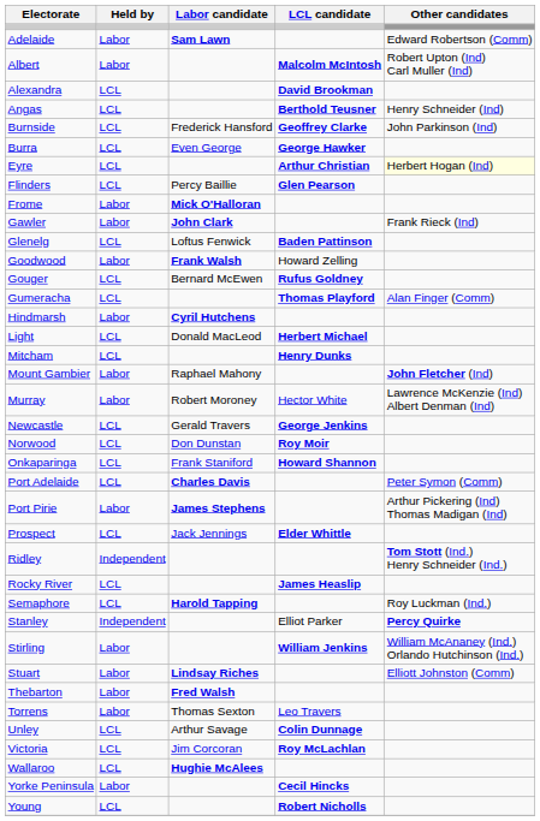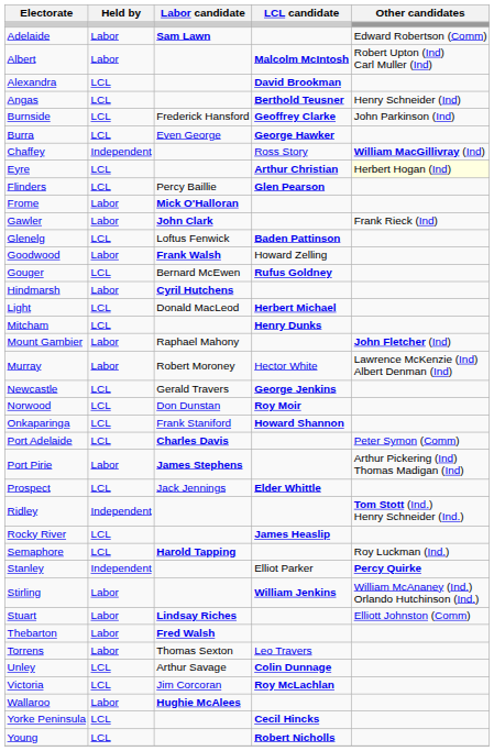 <table class="wikitable">
 <tr>
 <th>Electorate</th>
 <th>Held by</th>
 <th><a href='#'>Labor</a> candidate</th>
 <th><a href='#'>LCL</a> candidate</th>
 <th>Other candidates</th>
 </tr>
 <tr bgcolor="#cccccc">
 <td></td>
 <td></td>
 <td></td>
 <td></td>
 <td bgcolor="#999999"></td>
 </tr>
 <tr>
 <td><a href='#'>Adelaide</a></td>
 <td><a href='#'>Labor</a></td>
 <td><strong><a href='#'>Sam Lawn</a></strong></td>
 <td></td>
 <td>Edward Robertson (<a href='#'>Comm</a>)</td>
 </tr>
 <tr>
 <td><a href='#'>Albert</a></td>
 <td><a href='#'>Labor</a></td>
 <td></td>
 <td><strong><a href='#'>Malcolm McIntosh</a></strong></td>
 <td>Robert Upton (<a href='#'>Ind</a>) <br> Carl Muller (<a href='#'>Ind</a>)</td>
 </tr>
 <tr>
 <td><a href='#'>Alexandra</a></td>
 <td><a href='#'>LCL</a></td>
 <td></td>
 <td><strong><a href='#'>David Brookman</a></strong></td>
 <td></td>
 </tr>
 <tr>
 <td><a href='#'>Angas</a></td>
 <td><a href='#'>LCL</a></td>
 <td></td>
 <td><strong><a href='#'>Berthold Teusner</a></strong></td>
 <td>Henry Schneider (<a href='#'>Ind</a>)</td>
 </tr>
 <tr>
 <td><a href='#'>Burnside</a></td>
 <td><a href='#'>LCL</a></td>
 <td>Frederick Hansford</td>
 <td><strong><a href='#'>Geoffrey Clarke</a></strong></td>
 <td>John Parkinson (<a href='#'>Ind</a>)</td>
 </tr>
 <tr>
 <td><a href='#'>Burra</a></td>
 <td><a href='#'>LCL</a></td>
 <td><a href='#'>Even George</a></td>
 <td><strong><a href='#'>George Hawker</a></strong></td>
 <td></td>
 </tr>
 <tr>
+<td><a href='#'>Chaffey</a></td>
+<td><a href='#'>Independent</a></td>
+<td></td>
+<td><a href='#'>Ross Story</a></td>
+<td><strong><a href='#'>William MacGillivray</a></strong> (<a href='#'>Ind</a>)</td>
+</tr>
+<tr>
 <td><a href='#'>Eyre</a></td>
 <td><a href='#'>LCL</a></td>
 <td></td>
 <td><strong><a href='#'>Arthur Christian</a></strong></td>
 <td style="background: lightyellow;">Herbert Hogan (<a href='#'>Ind</a>)</td>
 </tr>
 <tr>
 <td><a href='#'>Flinders</a></td>
 <td><a href='#'>LCL</a></td>
 <td>Percy Baillie</td>
 <td><strong><a href='#'>Glen Pearson</a></strong></td>
 <td></td>
 </tr>
 <tr>
 <td><a href='#'>Frome</a></td>
 <td><a href='#'>Labor</a></td>
 <td><strong><a href='#'>Mick O'Halloran</a></strong></td>
 <td></td>
 <td></td>
 </tr>
 <tr>
 <td><a href='#'>Gawler</a></td>
 <td><a href='#'>Labor</a></td>
 <td><strong><a href='#'>John Clark</a></strong></td>
 <td></td>
 <td>Frank Rieck (<a href='#'>Ind</a>)</td>
 </tr>
 <tr>
 <td><a href='#'>Glenelg</a></td>
 <td><a href='#'>LCL</a></td>
 <td>Loftus Fenwick</td>
 <td><strong><a href='#'>Baden Pattinson</a></strong></td>
 <td></td>
 </tr>
 <tr>
 <td><a href='#'>Goodwood</a></td>
 <td><a href='#'>Labor</a></td>
 <td><strong><a href='#'>Frank Walsh</a></strong></td>
 <td>Howard Zelling</td>
 <td></td>
 </tr>
 <tr>
 <td><a href='#'>Gouger</a></td>
 <td><a href='#'>LCL</a></td>
 <td>Bernard McEwen</td>
 <td><strong><a href='#'>Rufus Goldney</a></strong></td>
 <td></td>
-</tr>
-<tr>
-<td><a href='#'>Gumeracha</a></td>
-<td><a href='#'>LCL</a></td>
-<td></td>
-<td><strong><a href='#'>Thomas Playford</a></strong></td>
-<td><a href='#'>Alan Finger</a> (<a href='#'>Comm</a>)</td>
 </tr>
 <tr>
 <td><a href='#'>Hindmarsh</a></td>
 <td><a href='#'>Labor</a></td>
 <td><strong><a href='#'>Cyril Hutchens</a></strong></td>
 <td></td>
 <td></td>
 </tr>
 <tr>
 <td><a href='#'>Light</a></td>
 <td><a href='#'>LCL</a></td>
 <td>Donald MacLeod</td>
 <td><strong><a href='#'>Herbert Michael</a></strong></td>
 <td></td>
 </tr>
 <tr>
 <td><a href='#'>Mitcham</a></td>
 <td><a href='#'>LCL</a></td>
 <td></td>
 <td><strong><a href='#'>Henry Dunks</a></strong></td>
 <td></td>
 </tr>
 <tr>
 <td><a href='#'>Mount Gambier</a></td>
 <td><a href='#'>Labor</a></td>
 <td>Raphael Mahony</td>
 <td></td>
 <td><strong><a href='#'>John Fletcher</a></strong> (<a href='#'>Ind</a>)</td>
 </tr>
 <tr>
 <td><a href='#'>Murray</a></td>
 <td><a href='#'>Labor</a></td>
 <td>Robert Moroney</td>
 <td><a href='#'>Hector White</a></td>
 <td>Lawrence McKenzie (<a href='#'>Ind</a>) <br> Albert Denman (<a href='#'>Ind</a>)</td>
 </tr>
 <tr>
 <td><a href='#'>Newcastle</a></td>
 <td><a href='#'>LCL</a></td>
 <td>Gerald Travers</td>
 <td><strong><a href='#'>George Jenkins</a></strong></td>
 <td></td>
 </tr>
 <tr>
 <td><a href='#'>Norwood</a></td>
 <td><a href='#'>LCL</a></td>
 <td><a href='#'>Don Dunstan</a></td>
 <td><strong><a href='#'>Roy Moir</a></strong></td>
 <td></td>
 </tr>
 <tr>
 <td><a href='#'>Onkaparinga</a></td>
 <td><a href='#'>LCL</a></td>
 <td><a href='#'>Frank Staniford</a></td>
 <td><strong><a href='#'>Howard Shannon</a></strong></td>
 <td></td>
 </tr>
 <tr>
 <td><a href='#'>Port Adelaide</a></td>
 <td><a href='#'>LCL</a></td>
 <td><strong><a href='#'>Charles Davis</a></strong></td>
 <td></td>
 <td><a href='#'>Peter Symon</a> (<a href='#'>Comm</a>)</td>
 </tr>
 <tr>
 <td><a href='#'>Port Pirie</a></td>
 <td><a href='#'>Labor</a></td>
 <td><strong><a href='#'>James Stephens</a></strong></td>
 <td></td>
 <td>Arthur Pickering (<a href='#'>Ind</a>) <br> Thomas Madigan (<a href='#'>Ind</a>)</td>
 </tr>
 <tr>
 <td><a href='#'>Prospect</a></td>
 <td><a href='#'>LCL</a></td>
 <td><a href='#'>Jack Jennings</a></td>
 <td><strong><a href='#'>Elder Whittle</a></strong></td>
 <td></td>
 </tr>
 <tr>
 <td><a href='#'>Ridley</a></td>
 <td><a href='#'>Independent</a></td>
 <td></td>
 <td></td>
 <td><strong><a href='#'>Tom Stott</a></strong> (<a href='#'>Ind.</a>) <br> Henry Schneider (<a href='#'>Ind.</a>)</td>
 </tr>
 <tr>
 <td><a href='#'>Rocky River</a></td>
 <td><a href='#'>LCL</a></td>
 <td></td>
 <td><strong><a href='#'>James Heaslip</a></strong></td>
 <td></td>
 </tr>
 <tr>
 <td><a href='#'>Semaphore</a></td>
 <td><a href='#'>LCL</a></td>
 <td><strong><a href='#'>Harold Tapping</a></strong></td>
 <td></td>
 <td>Roy Luckman (<a href='#'>Ind.</a>)</td>
 </tr>
 <tr>
 <td><a href='#'>Stanley</a></td>
 <td><a href='#'>Independent</a></td>
 <td></td>
 <td>Elliot Parker</td>
 <td><strong><a href='#'>Percy Quirke</a></strong></td>
 </tr>
 <tr>
 <td><a href='#'>Stirling</a></td>
 <td><a href='#'>Labor</a></td>
 <td></td>
 <td><strong><a href='#'>William Jenkins</a></strong></td>
 <td><a href='#'>William McAnaney</a> (<a href='#'>Ind.</a>) <br> Orlando Hutchinson (<a href='#'>Ind.</a>)</td>
 </tr>
 <tr>
 <td><a href='#'>Stuart</a></td>
 <td><a href='#'>Labor</a></td>
 <td><strong><a href='#'>Lindsay Riches</a></strong></td>
 <td></td>
 <td><a href='#'>Elliott Johnston</a> (<a href='#'>Comm</a>)</td>
 </tr>
 <tr>
 <td><a href='#'>Thebarton</a></td>
 <td><a href='#'>Labor</a></td>
 <td><strong><a href='#'>Fred Walsh</a></strong></td>
 <td></td>
 <td></td>
 </tr>
 <tr>
 <td><a href='#'>Torrens</a></td>
 <td><a href='#'>Labor</a></td>
 <td>Thomas Sexton</td>
 <td><a href='#'>Leo Travers</a></td>
 <td></td>
 </tr>
 <tr>
 <td><a href='#'>Unley</a></td>
 <td><a href='#'>LCL</a></td>
 <td>Arthur Savage</td>
 <td><strong><a href='#'>Colin Dunnage</a></strong></td>
 <td></td>
 </tr>
 <tr>
 <td><a href='#'>Victoria</a></td>
 <td><a href='#'>LCL</a></td>
 <td><a href='#'>Jim Corcoran</a></td>
 <td><strong><a href='#'>Roy McLachlan</a></strong></td>
 <td></td>
 </tr>
 <tr>
 <td><a href='#'>Wallaroo</a></td>
-<td><a href='#'>LCL</a></td>
+<td><a href='#'>Labor</a></td>
 <td><strong><a href='#'>Hughie McAlees</a></strong></td>
 <td></td>
 <td></td>
 </tr>
 <tr>
 <td><a href='#'>Yorke Peninsula</a></td>
-<td><a href='#'>Labor</a></td>
+<td><a href='#'>LCL</a></td>
 <td></td>
 <td><strong><a href='#'>Cecil Hincks</a></strong></td>
 <td></td>
 </tr>
 <tr>
 <td><a href='#'>Young</a></td>
 <td><a href='#'>LCL</a></td>
 <td></td>
 <td><strong><a href='#'>Robert Nicholls</a></strong></td>
 <td></td>
 </tr>
 <tr>
 </tr>
 </table>
